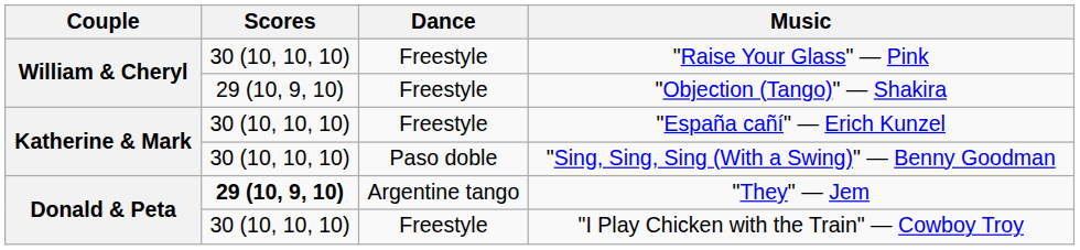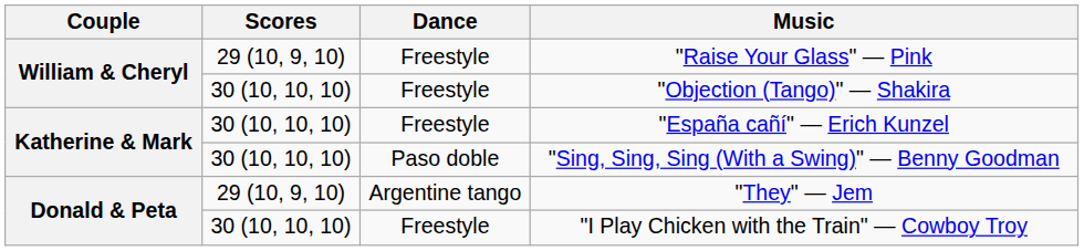 <table class="wikitable sortable" style="text-align:center; width:90%">
 <tr>
 <th scope="col">Couple</th>
 <th scope="col">Scores</th>
 <th scope="col" class="unsortable">Dance</th>
 <th scope="col" class="unsortable">Music</th>
 </tr>
 <tr>
 <th scope="row" rowspan=2>William & Cheryl</th>
-<td>30 (10, 10, 10)</td>
+<td>29 (10, 9, 10)</td>
 <td>Freestyle</td>
 <td>"<a href='#'>Raise Your Glass</a>" — <a href='#'>Pink</a></td>
 </tr>
 <tr>
-<td>29 (10, 9, 10)</td>
+<td>30 (10, 10, 10)</td>
 <td>Freestyle</td>
 <td>"<a href='#'>Objection (Tango)</a>" — <a href='#'>Shakira</a></td>
 </tr>
 <tr>
 <th scope="row" rowspan=2>Katherine & Mark</th>
 <td>30 (10, 10, 10)</td>
 <td>Freestyle</td>
 <td>"<a href='#'>España cañí</a>" — <a href='#'>Erich Kunzel</a></td>
 </tr>
 <tr>
 <td>30 (10, 10, 10)</td>
 <td>Paso doble</td>
 <td>"<a href='#'>Sing, Sing, Sing (With a Swing)</a>" — <a href='#'>Benny Goodman</a></td>
 </tr>
 <tr>
 <th scope="row" rowspan=2>Donald & Peta</th>
-<td><strong>29 (10, 9, 10)</strong></td>
+<td>29 (10, 9, 10)</td>
 <td>Argentine tango</td>
 <td>"<a href='#'>They</a>" — <a href='#'>Jem</a></td>
 </tr>
 <tr>
 <td>30 (10, 10, 10)</td>
 <td>Freestyle</td>
 <td>"I Play Chicken with the Train" — <a href='#'>Cowboy Troy</a></td>
 </tr>
 </table>
